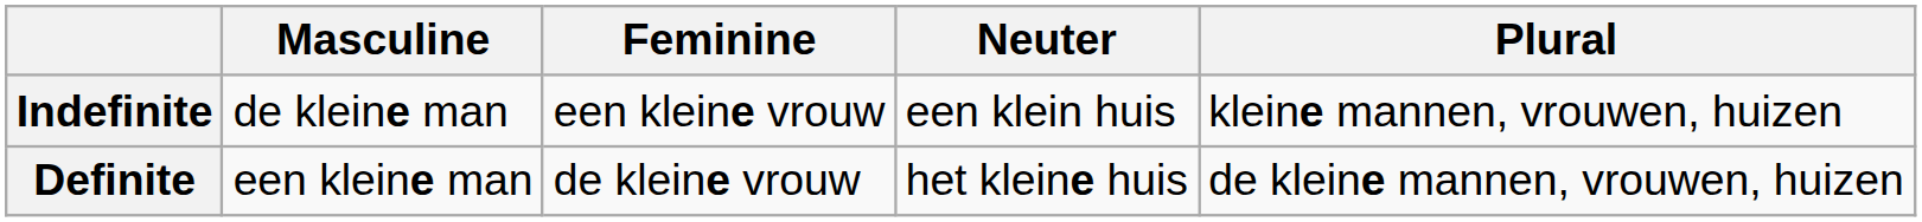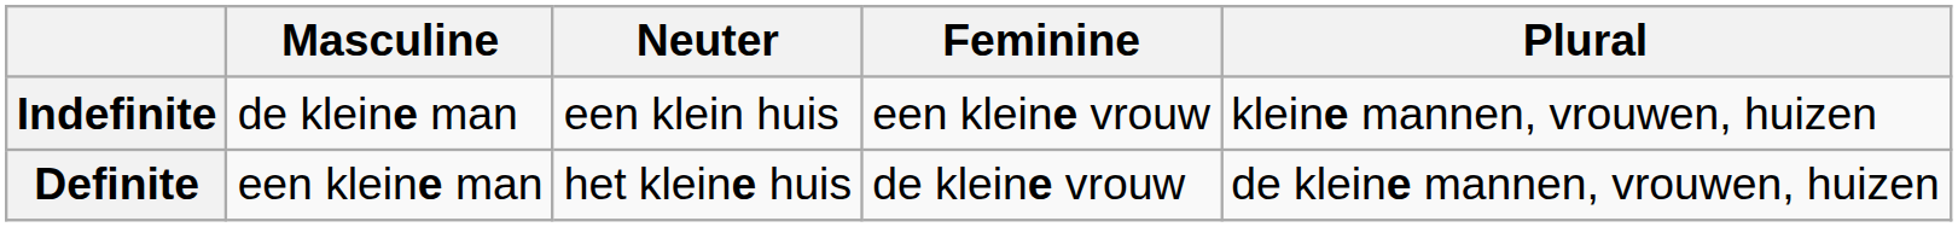 <table class="wikitable">
 <tr>
 <th></th>
 <th>Masculine</th>
+<th>Neuter</th>
 <th>Feminine</th>
-<th>Neuter</th>
 <th>Plural</th>
 </tr>
 <tr>
 <th>Indefinite</th>
 <td>de klein<strong>e</strong> man</td>
+<td>een klein huis</td>
 <td>een klein<strong>e</strong> vrouw</td>
-<td>een klein huis</td>
 <td>klein<strong>e</strong> mannen, vrouwen, huizen</td>
 </tr>
 <tr>
 <th>Definite</th>
 <td>een klein<strong>e</strong> man</td>
+<td>het klein<strong>e</strong> huis</td>
 <td>de klein<strong>e</strong> vrouw</td>
-<td>het klein<strong>e</strong> huis</td>
 <td>de klein<strong>e</strong> mannen, vrouwen, huizen</td>
 </tr>
 </table>
